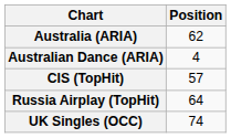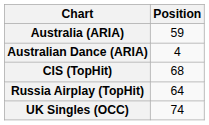 <table class="wikitable sortable plainrowheaders" style="text-align:center">
 <tr>
 <th>Chart</th>
 <th>Position</th>
 </tr>
 <tr>
 <th scope="row">Australia (ARIA)</th>
-<td>62</td>
+<td>59</td>
 </tr>
 <tr>
 <th scope="row">Australian Dance (ARIA)</th>
 <td>4</td>
 </tr>
 <tr>
 <th scope="row">CIS (TopHit)</th>
-<td>57</td>
+<td>68</td>
 </tr>
 <tr>
 <th scope="row">Russia Airplay (TopHit)</th>
 <td>64</td>
 </tr>
 <tr>
 <th scope="row">UK Singles (OCC)</th>
 <td>74</td>
 </tr>
 </table>
